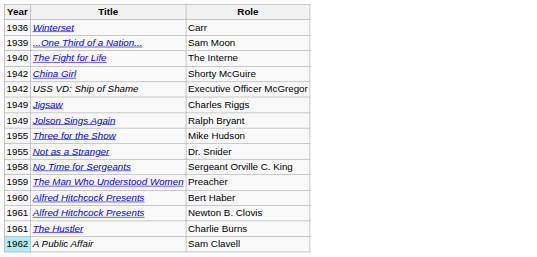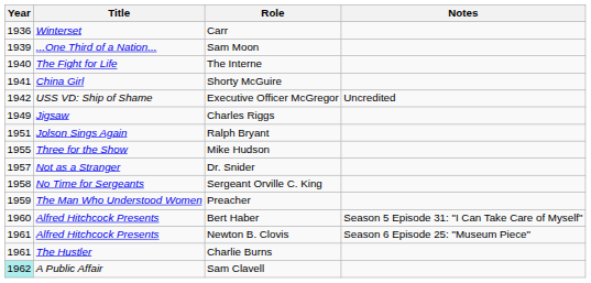 <table class="wikitable">
 <tr>
 <th>Year</th>
 <th>Title</th>
 <th>Role</th>
+<th>Notes</th>
 </tr>
 <tr>
 <td>1936</td>
 <td><em><a href='#'>Winterset</a></em></td>
 <td>Carr</td>
+<td></td>
 </tr>
 <tr>
 <td>1939</td>
 <td><em><a href='#'>...One Third of a Nation...</a></em></td>
 <td>Sam Moon</td>
+<td></td>
 </tr>
 <tr>
 <td>1940</td>
 <td><em><a href='#'>The Fight for Life</a></em></td>
 <td>The Interne</td>
+<td></td>
 </tr>
 <tr>
-<td>1942</td>
+<td>1941</td>
 <td><em><a href='#'>China Girl</a></em></td>
 <td>Shorty McGuire</td>
+<td></td>
 </tr>
 <tr>
 <td>1942</td>
 <td><em>USS VD: Ship of Shame</em></td>
 <td>Executive Officer McGregor</td>
+<td>Uncredited</td>
 </tr>
 <tr>
 <td>1949</td>
 <td><em><a href='#'>Jigsaw</a></em></td>
 <td>Charles Riggs</td>
+<td></td>
 </tr>
 <tr>
-<td>1949</td>
+<td>1951</td>
 <td><em><a href='#'>Jolson Sings Again</a></em></td>
 <td>Ralph Bryant</td>
+<td></td>
 </tr>
 <tr>
 <td>1955</td>
 <td><em><a href='#'>Three for the Show</a></em></td>
 <td>Mike Hudson</td>
+<td></td>
 </tr>
 <tr>
-<td>1955</td>
+<td>1957</td>
 <td><em><a href='#'>Not as a Stranger</a></em></td>
 <td>Dr. Snider</td>
+<td></td>
 </tr>
 <tr>
 <td>1958</td>
 <td><em><a href='#'>No Time for Sergeants</a></em></td>
 <td>Sergeant Orville C. King</td>
+<td></td>
 </tr>
 <tr>
 <td>1959</td>
 <td><em><a href='#'>The Man Who Understood Women</a></em></td>
 <td>Preacher</td>
+<td></td>
 </tr>
 <tr>
 <td>1960</td>
 <td><em><a href='#'>Alfred Hitchcock Presents</a></em></td>
 <td>Bert Haber</td>
+<td>Season 5 Episode 31: "I Can Take Care of Myself"</td>
 </tr>
 <tr>
 <td>1961</td>
 <td><em><a href='#'>Alfred Hitchcock Presents</a></em></td>
 <td>Newton B. Clovis</td>
+<td>Season 6 Episode 25: "Museum Piece"</td>
 </tr>
 <tr>
 <td>1961</td>
 <td><em><a href='#'>The Hustler</a></em></td>
 <td>Charlie Burns</td>
+<td></td>
 </tr>
 <tr>
 <td style="background: paleturquoise;">1962</td>
 <td><em>A Public Affair</em></td>
 <td>Sam Clavell</td>
+<td></td>
 </tr>
 </table>
